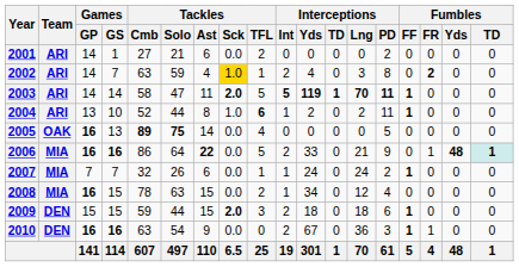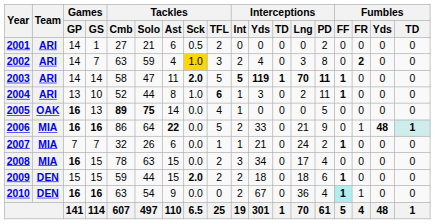 <table class="wikitable" style="text-align:center">
 <tr>
 <th rowspan="2">Year</th>
 <th rowspan="2">Team</th>
 <th colspan="2">Games</th>
 <th colspan="5">Tackles</th>
 <th colspan="5">Interceptions</th>
 <th colspan="4">Fumbles</th>
 </tr>
 <tr>
 <th>GP</th>
 <th>GS</th>
 <th>Cmb</th>
 <th>Solo</th>
 <th>Ast</th>
 <th>Sck</th>
 <th>TFL</th>
 <th>Int</th>
 <th>Yds</th>
 <th>TD</th>
 <th>Lng</th>
 <th>PD</th>
 <th>FF</th>
 <th>FR</th>
 <th>Yds</th>
 <th>TD</th>
 </tr>
 <tr>
 <th><a href='#'>2001</a></th>
 <th><a href='#'>ARI</a></th>
 <td>14</td>
 <td>1</td>
 <td>27</td>
 <td>21</td>
 <td>6</td>
-<td>0.0</td>
+<td>0.5</td>
 <td>2</td>
 <td>0</td>
 <td>0</td>
 <td>0</td>
 <td>0</td>
 <td>2</td>
 <td>0</td>
 <td>0</td>
 <td>0</td>
 <td>0</td>
 </tr>
 <tr>
 <th><a href='#'>2002</a></th>
 <th><a href='#'>ARI</a></th>
 <td>14</td>
 <td>7</td>
 <td>63</td>
 <td>59</td>
 <td>4</td>
 <td style="background: gold;">1.0</td>
-<td>1</td>
+<td>3</td>
 <td>2</td>
 <td>4</td>
 <td>0</td>
 <td>3</td>
 <td>8</td>
 <td>0</td>
 <td><strong>2</strong></td>
 <td>0</td>
 <td>0</td>
 </tr>
 <tr>
 <th><a href='#'>2003</a></th>
 <th><a href='#'>ARI</a></th>
 <td>14</td>
 <td>14</td>
 <td>58</td>
 <td>47</td>
 <td>11</td>
 <td><strong>2.0</strong></td>
 <td>5</td>
 <td><strong>5</strong></td>
 <td><strong>119</strong></td>
 <td><strong>1</strong></td>
 <td><strong>70</strong></td>
 <td><strong>11</strong></td>
 <td><strong>1</strong></td>
 <td>0</td>
 <td>0</td>
 <td>0</td>
 </tr>
 <tr>
 <th><a href='#'>2004</a></th>
 <th><a href='#'>ARI</a></th>
 <td>13</td>
 <td>10</td>
 <td>52</td>
 <td>44</td>
 <td>8</td>
 <td>1.0</td>
 <td><strong>6</strong></td>
 <td>1</td>
-<td>2</td>
+<td>3</td>
 <td>0</td>
 <td>2</td>
 <td>11</td>
 <td><strong>1</strong></td>
 <td>0</td>
 <td>0</td>
 <td>0</td>
 </tr>
 <tr>
 <th><a href='#'>2005</a></th>
 <th><a href='#'>OAK</a></th>
 <td><strong>16</strong></td>
 <td>13</td>
 <td><strong>89</strong></td>
 <td><strong>75</strong></td>
 <td>14</td>
 <td>0.0</td>
 <td>4</td>
-<td>0</td>
+<td>1</td>
 <td>0</td>
 <td>0</td>
 <td>0</td>
 <td>5</td>
 <td>0</td>
 <td>0</td>
 <td>0</td>
 <td>0</td>
 </tr>
 <tr>
 <th><a href='#'>2006</a></th>
 <th><a href='#'>MIA</a></th>
 <td><strong>16</strong></td>
 <td><strong>16</strong></td>
 <td>86</td>
 <td>64</td>
 <td><strong>22</strong></td>
 <td>0.0</td>
 <td>5</td>
 <td>2</td>
 <td>33</td>
 <td>0</td>
 <td>21</td>
 <td>9</td>
 <td>0</td>
 <td>1</td>
 <td><strong>48</strong></td>
 <td style="background:#cfecec; width:3em;"><strong>1</strong></td>
 </tr>
 <tr>
 <th><a href='#'>2007</a></th>
 <th><a href='#'>MIA</a></th>
 <td>7</td>
 <td>7</td>
 <td>32</td>
 <td>26</td>
 <td>6</td>
 <td>0.0</td>
 <td>1</td>
 <td>1</td>
-<td>24</td>
+<td>21</td>
 <td>0</td>
 <td>24</td>
 <td>2</td>
 <td><strong>1</strong></td>
 <td>0</td>
 <td>0</td>
 <td>0</td>
 </tr>
 <tr>
 <th><a href='#'>2008</a></th>
 <th><a href='#'>MIA</a></th>
 <td><strong>16</strong></td>
 <td>15</td>
 <td>78</td>
 <td>63</td>
 <td>15</td>
 <td>0.0</td>
 <td>2</td>
-<td>1</td>
+<td>3</td>
 <td>34</td>
 <td>0</td>
-<td>12</td>
+<td>17</td>
 <td>4</td>
 <td>0</td>
 <td>0</td>
 <td>0</td>
 <td>0</td>
 </tr>
 <tr>
 <th><a href='#'>2009</a></th>
 <th><a href='#'>DEN</a></th>
 <td>15</td>
 <td>15</td>
 <td>59</td>
 <td>44</td>
 <td>15</td>
 <td><strong>2.0</strong></td>
-<td>3</td>
+<td>2</td>
 <td>2</td>
 <td>18</td>
 <td>0</td>
 <td>18</td>
 <td>6</td>
 <td><strong>1</strong></td>
 <td>0</td>
 <td>0</td>
 <td>0</td>
 </tr>
 <tr>
 <th><a href='#'>2010</a></th>
 <th><a href='#'>DEN</a></th>
 <td><strong>16</strong></td>
 <td><strong>16</strong></td>
 <td>63</td>
 <td>54</td>
 <td>9</td>
 <td>0.0</td>
 <td>0</td>
 <td>2</td>
 <td>67</td>
 <td>0</td>
 <td>36</td>
-<td>3</td>
-<td><strong>1</strong></td>
+<td>4</td>
+<td style="background: paleturquoise;"><strong>1</strong></td>
 <td>1</td>
 <td>0</td>
 <td>0</td>
 </tr>
 <tr>
 <th colspan="2"></th>
 <th>141</th>
 <th>114</th>
 <th>607</th>
 <th>497</th>
 <th>110</th>
 <th>6.5</th>
 <th>25</th>
 <th>19</th>
 <th>301</th>
 <th>1</th>
 <th>70</th>
 <th>61</th>
 <th>5</th>
 <th>4</th>
 <th>48</th>
 <th>1</th>
 </tr>
 </table>
